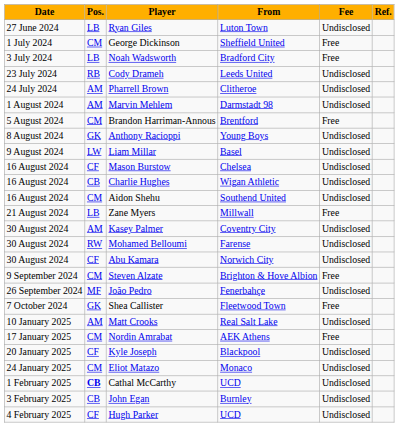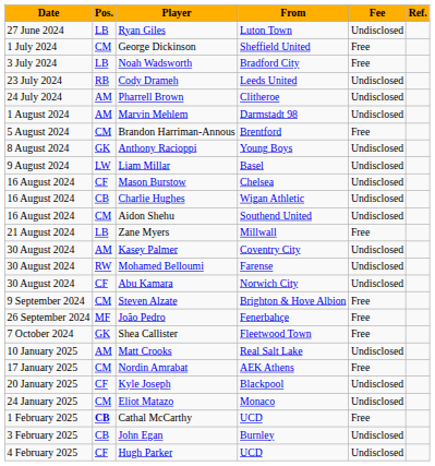 <table class="wikitable plainrowheaders sortable">
 <tr>
 <th style="background:#ffaf00; color:#000000;">Date</th>
 <th style="background:#ffaf00; color:#000000;">Pos.</th>
 <th style="background:#ffaf00; color:#000000;">Player</th>
 <th style="background:#ffaf00; color:#000000;">From</th>
 <th style="background:#ffaf00; color:#000000;">Fee</th>
 <th style="background:#ffaf00; color:#000000;">Ref.</th>
 </tr>
 <tr>
 <td>27 June 2024</td>
 <td><a href='#'>LB</a></td>
 <td> <a href='#'>Ryan Giles</a></td>
 <td> <a href='#'>Luton Town</a></td>
 <td>Undisclosed</td>
 <td></td>
 </tr>
 <tr>
 <td>1 July 2024</td>
 <td><a href='#'>CM</a></td>
 <td> George Dickinson</td>
 <td> <a href='#'>Sheffield United</a></td>
 <td>Free</td>
 <td></td>
 </tr>
 <tr>
 <td>3 July 2024</td>
 <td><a href='#'>LB</a></td>
 <td> <a href='#'>Noah Wadsworth</a></td>
 <td> <a href='#'>Bradford City</a></td>
 <td>Free</td>
 <td></td>
 </tr>
 <tr>
 <td>23 July 2024</td>
 <td><a href='#'>RB</a></td>
 <td> <a href='#'>Cody Drameh</a></td>
 <td> <a href='#'>Leeds United</a></td>
 <td>Undisclosed</td>
 <td></td>
 </tr>
 <tr>
 <td>24 July 2024</td>
 <td><a href='#'>AM</a></td>
 <td> <a href='#'>Pharrell Brown</a></td>
 <td> <a href='#'>Clitheroe</a></td>
 <td>Undisclosed</td>
 <td></td>
 </tr>
 <tr>
 <td>1 August 2024</td>
 <td><a href='#'>AM</a></td>
 <td> <a href='#'>Marvin Mehlem</a></td>
 <td> <a href='#'>Darmstadt 98</a></td>
 <td>Undisclosed</td>
 <td></td>
 </tr>
 <tr>
 <td>5 August 2024</td>
 <td><a href='#'>CM</a></td>
 <td> Brandon Harriman-Annous</td>
 <td> <a href='#'>Brentford</a></td>
 <td>Free</td>
 <td></td>
 </tr>
 <tr>
 <td>8 August 2024</td>
 <td><a href='#'>GK</a></td>
 <td> <a href='#'>Anthony Racioppi</a></td>
 <td> <a href='#'>Young Boys</a></td>
 <td>Undisclosed</td>
 <td></td>
 </tr>
 <tr>
 <td>9 August 2024</td>
 <td><a href='#'>LW</a></td>
 <td> <a href='#'>Liam Millar</a></td>
 <td> <a href='#'>Basel</a></td>
 <td>Undisclosed</td>
 <td></td>
 </tr>
 <tr>
 <td>16 August 2024</td>
 <td><a href='#'>CF</a></td>
 <td> <a href='#'>Mason Burstow</a></td>
 <td> <a href='#'>Chelsea</a></td>
 <td>Undisclosed</td>
 <td></td>
 </tr>
 <tr>
 <td>16 August 2024</td>
 <td><a href='#'>CB</a></td>
 <td> <a href='#'>Charlie Hughes</a></td>
 <td> <a href='#'>Wigan Athletic</a></td>
 <td>Undisclosed</td>
 <td></td>
 </tr>
 <tr>
 <td>16 August 2024</td>
 <td><a href='#'>CM</a></td>
 <td> Aidon Shehu</td>
 <td> <a href='#'>Southend United</a></td>
 <td>Undisclosed</td>
 <td></td>
 </tr>
 <tr>
 <td>21 August 2024</td>
 <td><a href='#'>LB</a></td>
 <td> Zane Myers</td>
 <td> <a href='#'>Millwall</a></td>
 <td>Free</td>
 <td></td>
 </tr>
 <tr>
 <td>30 August 2024</td>
 <td><a href='#'>AM</a></td>
 <td> <a href='#'>Kasey Palmer</a></td>
 <td> <a href='#'>Coventry City</a></td>
 <td>Undisclosed</td>
 <td></td>
 </tr>
 <tr>
 <td>30 August 2024</td>
 <td><a href='#'>RW</a></td>
 <td> <a href='#'>Mohamed Belloumi</a></td>
 <td> <a href='#'>Farense</a></td>
 <td>Undisclosed</td>
 <td></td>
 </tr>
 <tr>
 <td>30 August 2024</td>
 <td><a href='#'>CF</a></td>
 <td> <a href='#'>Abu Kamara</a></td>
 <td> <a href='#'>Norwich City</a></td>
 <td>Undisclosed</td>
 <td></td>
 </tr>
 <tr>
 <td>9 September 2024</td>
 <td><a href='#'>CM</a></td>
 <td> <a href='#'>Steven Alzate</a></td>
 <td> <a href='#'>Brighton & Hove Albion</a></td>
 <td>Free</td>
 <td></td>
 </tr>
 <tr>
 <td>26 September 2024</td>
 <td><a href='#'>MF</a></td>
 <td> <a href='#'>João Pedro</a></td>
 <td> <a href='#'>Fenerbahçe</a></td>
-<td>Undisclosed</td>
+<td>Free</td>
 <td></td>
 </tr>
 <tr>
 <td>7 October 2024</td>
 <td><a href='#'>GK</a></td>
 <td> Shea Callister</td>
 <td> <a href='#'>Fleetwood Town</a></td>
 <td>Free</td>
 <td></td>
 </tr>
 <tr>
 <td>10 January 2025</td>
 <td><a href='#'>AM</a></td>
 <td> <a href='#'>Matt Crooks</a></td>
 <td> <a href='#'>Real Salt Lake</a></td>
 <td>Undisclosed</td>
 <td></td>
 </tr>
 <tr>
 <td>17 January 2025</td>
 <td><a href='#'>CM</a></td>
 <td> <a href='#'>Nordin Amrabat</a></td>
 <td> <a href='#'>AEK Athens</a></td>
 <td>Free</td>
 <td></td>
 </tr>
 <tr>
 <td>20 January 2025</td>
 <td><a href='#'>CF</a></td>
 <td> <a href='#'>Kyle Joseph</a></td>
 <td> <a href='#'>Blackpool</a></td>
 <td>Undisclosed</td>
 <td></td>
 </tr>
 <tr>
 <td>24 January 2025</td>
 <td><a href='#'>CM</a></td>
 <td> <a href='#'>Eliot Matazo</a></td>
 <td> <a href='#'>Monaco</a></td>
 <td>Undisclosed</td>
 <td></td>
 </tr>
 <tr>
 <td>1 February 2025</td>
 <td><strong><a href='#'>CB</a></strong></td>
 <td> Cathal McCarthy</td>
 <td> <a href='#'>UCD</a></td>
-<td>Undisclosed</td>
+<td>Free</td>
 <td></td>
 </tr>
 <tr>
 <td>3 February 2025</td>
 <td><a href='#'>CB</a></td>
 <td> <a href='#'>John Egan</a></td>
 <td> <a href='#'>Burnley</a></td>
 <td>Undisclosed</td>
 <td></td>
 </tr>
 <tr>
 <td>4 February 2025</td>
 <td><a href='#'>CF</a></td>
 <td> <a href='#'>Hugh Parker</a></td>
 <td> <a href='#'>UCD</a></td>
 <td>Undisclosed</td>
 <td></td>
 </tr>
 </table>
